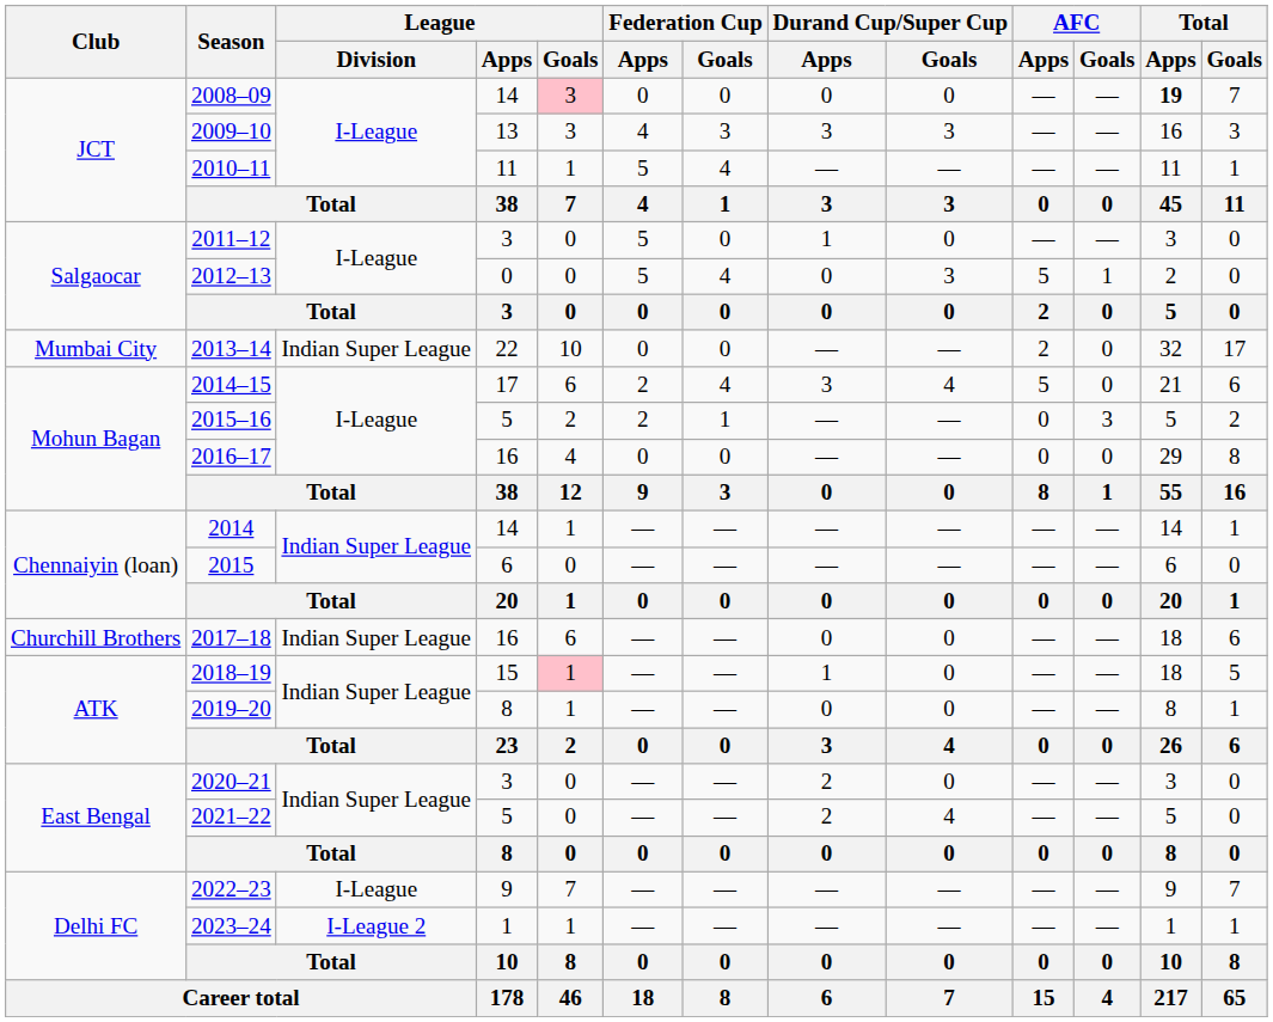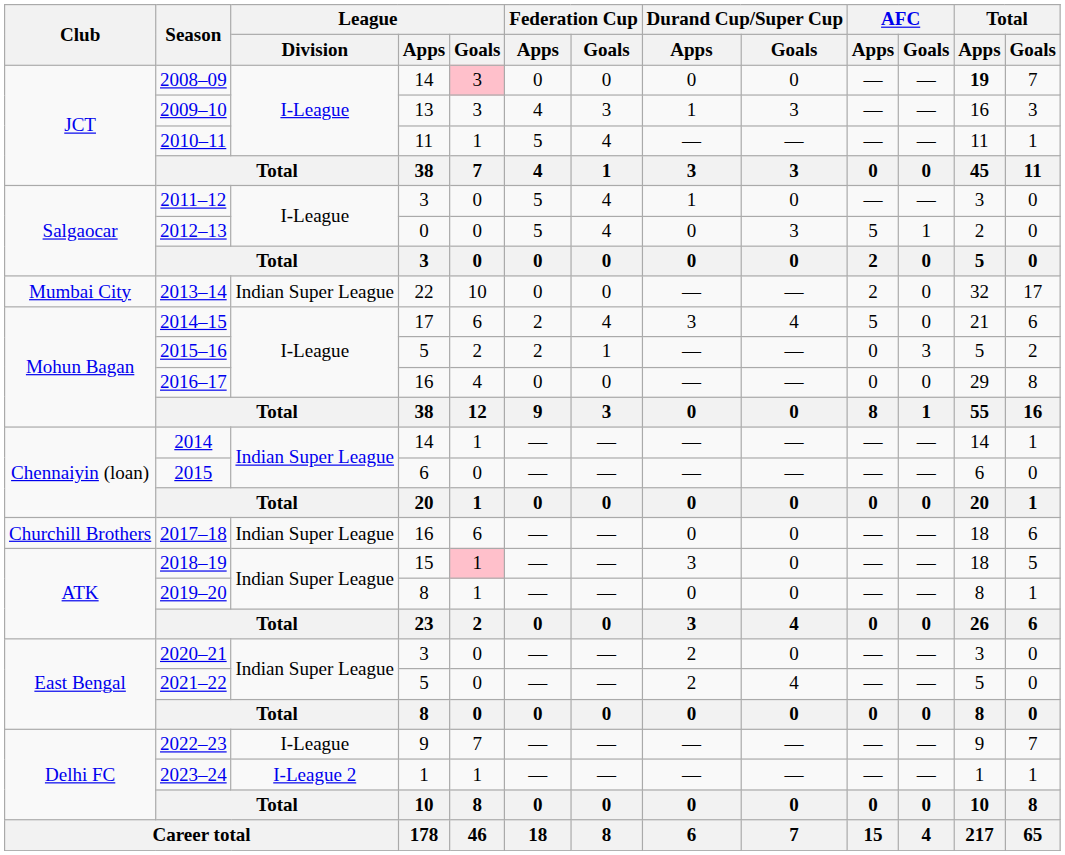 <table class="wikitable" style="text-align:center">
 <tr>
 <th rowspan="2">Club</th>
 <th rowspan="2">Season</th>
 <th colspan="3">League</th>
 <th colspan="2">Federation Cup</th>
 <th colspan="2">Durand Cup/Super Cup</th>
 <th colspan="2"><a href='#'>AFC</a></th>
 <th colspan="2">Total</th>
 </tr>
 <tr>
 <th>Division</th>
 <th>Apps</th>
 <th>Goals</th>
 <th>Apps</th>
 <th>Goals</th>
 <th>Apps</th>
 <th>Goals</th>
 <th>Apps</th>
 <th>Goals</th>
 <th>Apps</th>
 <th>Goals</th>
 </tr>
 <tr>
 <td rowspan="4"><a href='#'>JCT</a></td>
 <td><a href='#'>2008–09</a></td>
 <td rowspan="3"><a href='#'>I-League</a></td>
 <td>14</td>
 <td style="background: pink;">3</td>
 <td>0</td>
 <td>0</td>
 <td>0</td>
 <td>0</td>
 <td>—</td>
 <td>—</td>
 <td><strong>19</strong></td>
 <td>7</td>
 </tr>
 <tr>
 <td><a href='#'>2009–10</a></td>
 <td>13</td>
 <td>3</td>
 <td>4</td>
 <td>3</td>
-<td>3</td>
+<td>1</td>
 <td>3</td>
 <td>—</td>
 <td>—</td>
 <td>16</td>
 <td>3</td>
 </tr>
 <tr>
 <td><a href='#'>2010–11</a></td>
 <td>11</td>
 <td>1</td>
 <td>5</td>
 <td>4</td>
 <td>—</td>
 <td>—</td>
 <td>—</td>
 <td>—</td>
 <td>11</td>
 <td>1</td>
 </tr>
 <tr>
 <th colspan="2">Total</th>
 <th>38</th>
 <th>7</th>
 <th>4</th>
 <th>1</th>
 <th>3</th>
 <th>3</th>
 <th>0</th>
 <th>0</th>
 <th>45</th>
 <th>11</th>
 </tr>
 <tr>
 <td rowspan="3"><a href='#'>Salgaocar</a></td>
 <td><a href='#'>2011–12</a></td>
 <td rowspan="2">I-League</td>
 <td>3</td>
 <td>0</td>
 <td>5</td>
-<td>0</td>
+<td>4</td>
 <td>1</td>
 <td>0</td>
 <td>—</td>
 <td>—</td>
 <td>3</td>
 <td>0</td>
 </tr>
 <tr>
 <td><a href='#'>2012–13</a></td>
 <td>0</td>
 <td>0</td>
 <td>5</td>
 <td>4</td>
 <td>0</td>
 <td>3</td>
 <td>5</td>
 <td>1</td>
 <td>2</td>
 <td>0</td>
 </tr>
 <tr>
 <th colspan="2">Total</th>
 <th>3</th>
 <th>0</th>
 <th>0</th>
 <th>0</th>
 <th>0</th>
 <th>0</th>
 <th>2</th>
 <th>0</th>
 <th>5</th>
 <th>0</th>
 </tr>
 <tr>
 <td><a href='#'>Mumbai City</a></td>
 <td><a href='#'>2013–14</a></td>
 <td>Indian Super League</td>
 <td>22</td>
 <td>10</td>
 <td>0</td>
 <td>0</td>
 <td>—</td>
 <td>—</td>
 <td>2</td>
 <td>0</td>
 <td>32</td>
 <td>17</td>
 </tr>
 <tr>
 <td rowspan="4"><a href='#'>Mohun Bagan</a></td>
 <td><a href='#'>2014–15</a></td>
 <td rowspan="3">I-League</td>
 <td>17</td>
 <td>6</td>
 <td>2</td>
 <td>4</td>
 <td>3</td>
 <td>4</td>
 <td>5</td>
 <td>0</td>
 <td>21</td>
 <td>6</td>
 </tr>
 <tr>
 <td><a href='#'>2015–16</a></td>
 <td>5</td>
 <td>2</td>
 <td>2</td>
 <td>1</td>
 <td>—</td>
 <td>—</td>
 <td>0</td>
 <td>3</td>
 <td>5</td>
 <td>2</td>
 </tr>
 <tr>
 <td><a href='#'>2016–17</a></td>
 <td>16</td>
 <td>4</td>
 <td>0</td>
 <td>0</td>
 <td>—</td>
 <td>—</td>
 <td>0</td>
 <td>0</td>
 <td>29</td>
 <td>8</td>
 </tr>
 <tr>
 <th colspan="2">Total</th>
 <th>38</th>
 <th>12</th>
 <th>9</th>
 <th>3</th>
 <th>0</th>
 <th>0</th>
 <th>8</th>
 <th>1</th>
 <th>55</th>
 <th>16</th>
 </tr>
 <tr>
 <td rowspan="3"><a href='#'>Chennaiyin</a> (loan)</td>
 <td><a href='#'>2014</a></td>
 <td rowspan="2"><a href='#'>Indian Super League</a></td>
 <td>14</td>
 <td>1</td>
 <td>—</td>
 <td>—</td>
 <td>—</td>
 <td>—</td>
 <td>—</td>
 <td>—</td>
 <td>14</td>
 <td>1</td>
 </tr>
 <tr>
 <td><a href='#'>2015</a></td>
 <td>6</td>
 <td>0</td>
 <td>—</td>
 <td>—</td>
 <td>—</td>
 <td>—</td>
 <td>—</td>
 <td>—</td>
 <td>6</td>
 <td>0</td>
 </tr>
 <tr>
 <th colspan="2">Total</th>
 <th>20</th>
 <th>1</th>
 <th>0</th>
 <th>0</th>
 <th>0</th>
 <th>0</th>
 <th>0</th>
 <th>0</th>
 <th>20</th>
 <th>1</th>
 </tr>
 <tr>
 <td><a href='#'>Churchill Brothers</a></td>
 <td><a href='#'>2017–18</a></td>
 <td>Indian Super League</td>
 <td>16</td>
 <td>6</td>
 <td>—</td>
 <td>—</td>
 <td>0</td>
 <td>0</td>
 <td>—</td>
 <td>—</td>
 <td>18</td>
 <td>6</td>
 </tr>
 <tr>
 <td rowspan="3"><a href='#'>ATK</a></td>
 <td><a href='#'>2018–19</a></td>
 <td rowspan="2">Indian Super League</td>
 <td>15</td>
 <td style="background: pink;">1</td>
 <td>—</td>
 <td>—</td>
-<td>1</td>
+<td>3</td>
 <td>0</td>
 <td>—</td>
 <td>—</td>
 <td>18</td>
 <td>5</td>
 </tr>
 <tr>
 <td><a href='#'>2019–20</a></td>
 <td>8</td>
 <td>1</td>
 <td>—</td>
 <td>—</td>
 <td>0</td>
 <td>0</td>
 <td>—</td>
 <td>—</td>
 <td>8</td>
 <td>1</td>
 </tr>
 <tr>
 <th colspan="2">Total</th>
 <th>23</th>
 <th>2</th>
 <th>0</th>
 <th>0</th>
 <th>3</th>
 <th>4</th>
 <th>0</th>
 <th>0</th>
 <th>26</th>
 <th>6</th>
 </tr>
 <tr>
 <td rowspan="3"><a href='#'>East Bengal</a></td>
 <td><a href='#'>2020–21</a></td>
 <td rowspan="2">Indian Super League</td>
 <td>3</td>
 <td>0</td>
 <td>—</td>
 <td>—</td>
 <td>2</td>
 <td>0</td>
 <td>—</td>
 <td>—</td>
 <td>3</td>
 <td>0</td>
 </tr>
 <tr>
 <td><a href='#'>2021–22</a></td>
 <td>5</td>
 <td>0</td>
 <td>—</td>
 <td>—</td>
 <td>2</td>
 <td>4</td>
 <td>—</td>
 <td>—</td>
 <td>5</td>
 <td>0</td>
 </tr>
 <tr>
 <th colspan="2">Total</th>
 <th>8</th>
 <th>0</th>
 <th>0</th>
 <th>0</th>
 <th>0</th>
 <th>0</th>
 <th>0</th>
 <th>0</th>
 <th>8</th>
 <th>0</th>
 </tr>
 <tr>
 <td rowspan="3"><a href='#'>Delhi FC</a></td>
 <td><a href='#'>2022–23</a></td>
 <td>I-League</td>
 <td>9</td>
 <td>7</td>
 <td>—</td>
 <td>—</td>
 <td>—</td>
 <td>—</td>
 <td>—</td>
 <td>—</td>
 <td>9</td>
 <td>7</td>
 </tr>
 <tr>
 <td><a href='#'>2023–24</a></td>
 <td><a href='#'>I-League 2</a></td>
 <td>1</td>
 <td>1</td>
 <td>—</td>
 <td>—</td>
 <td>—</td>
 <td>—</td>
 <td>—</td>
 <td>—</td>
 <td>1</td>
 <td>1</td>
 </tr>
 <tr>
 <th colspan="2">Total</th>
 <th>10</th>
 <th>8</th>
 <th>0</th>
 <th>0</th>
 <th>0</th>
 <th>0</th>
 <th>0</th>
 <th>0</th>
 <th>10</th>
 <th>8</th>
 </tr>
 <tr>
 <th colspan="3">Career total</th>
 <th>178</th>
 <th>46</th>
 <th>18</th>
 <th>8</th>
 <th>6</th>
 <th>7</th>
 <th>15</th>
 <th>4</th>
 <th>217</th>
 <th>65</th>
 </tr>
 </table>
